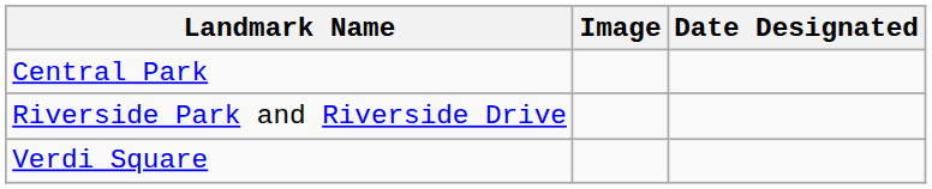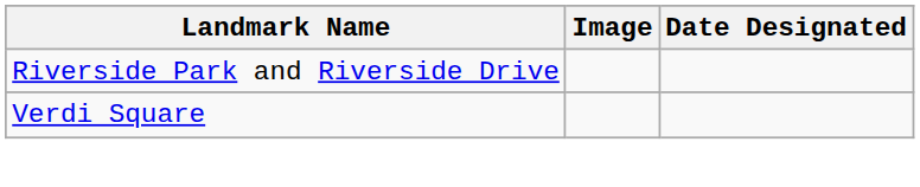 <table class="wikitable sortable">
 <tr>
 <th><strong>Landmark Name</strong></th>
 <th><strong>Image</strong></th>
 <th><strong>Date Designated</strong></th>
-</tr>
-<tr>
-<td><a href='#'>Central Park</a></td>
-<td></td>
-<td> </td>
 </tr>
 <tr>
 <td><a href='#'>Riverside Park</a> and <a href='#'>Riverside Drive</a></td>
 <td></td>
 <td> </td>
 </tr>
 <tr>
 <td><a href='#'>Verdi Square</a></td>
 <td></td>
 <td> </td>
 </tr>
 </table>
